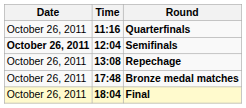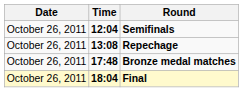 <table class="wikitable">
 <tr>
 <th>Date</th>
 <th>Time</th>
 <th>Round</th>
 </tr>
 <tr>
 <td>October 26, 2011</td>
-<td><strong>11:16</strong></td>
-<td><strong>Quarterfinals</strong></td>
-</tr>
-<tr>
-<td><strong>October 26, 2011</strong></td>
 <td><strong>12:04</strong></td>
 <td><strong>Semifinals</strong></td>
 </tr>
 <tr>
 <td>October 26, 2011</td>
 <td><strong>13:08</strong></td>
 <td><strong>Repechage</strong></td>
 </tr>
 <tr>
 <td>October 26, 2011</td>
 <td><strong>17:48</strong></td>
 <td><strong>Bronze medal matches</strong></td>
 </tr>
 <tr style=background:lemonchiffon>
 <td>October 26, 2011</td>
 <td><strong>18:04</strong></td>
 <td><strong>Final</strong></td>
 </tr>
 </table>
